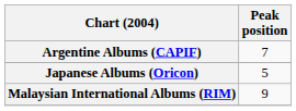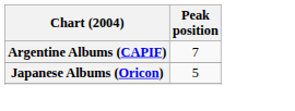 <table class="wikitable sortable plainrowheaders" style="text-align:center">
 <tr>
 <th scope="col">Chart (2004)</th>
 <th scope="col">Peak<br>position</th>
 </tr>
 <tr>
 <th scope="row">Argentine Albums (<a href='#'>CAPIF</a>)</th>
 <td>7</td>
 </tr>
 <tr>
 </tr>
 <tr>
 </tr>
 <tr>
 </tr>
 <tr>
 </tr>
 <tr>
 <th scope="row">Japanese Albums (<a href='#'>Oricon</a>)</th>
 <td style="text-align:center;">5</td>
 </tr>
 <tr>
-<th scope="row">Malaysian International Albums (<a href='#'>RIM</a>)</th>
-<td>9</td>
-</tr>
-<tr>
 </tr>
 <tr>
 </tr>
 <tr>
 </tr>
 </table>
